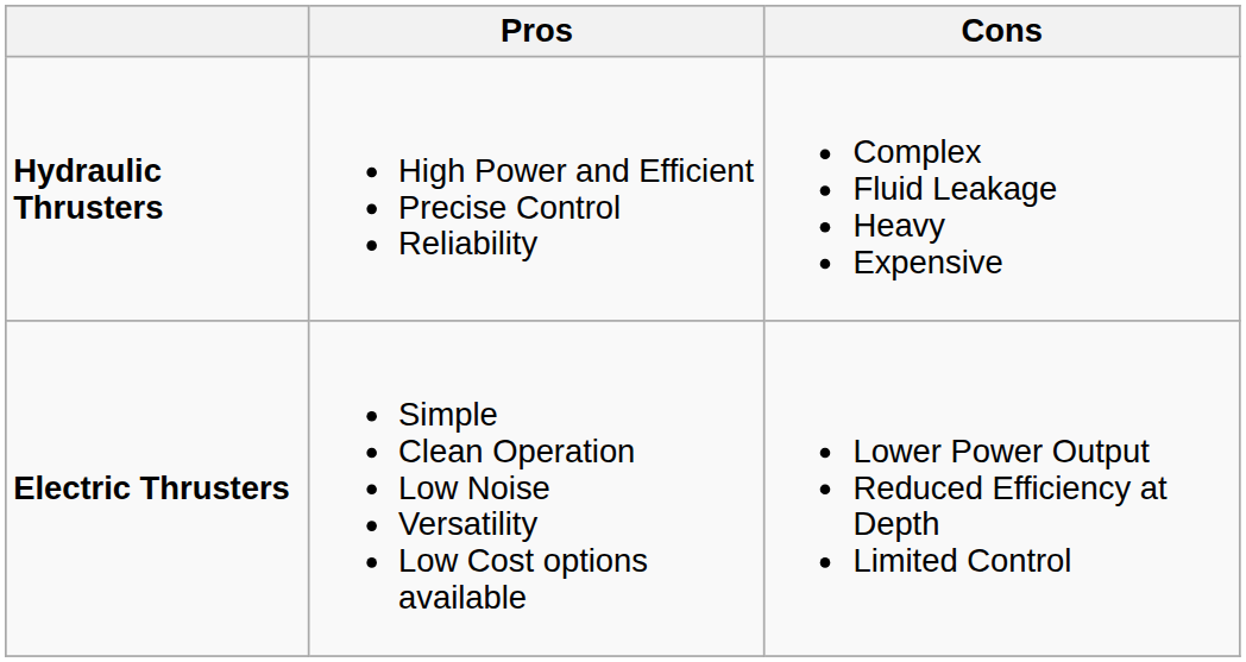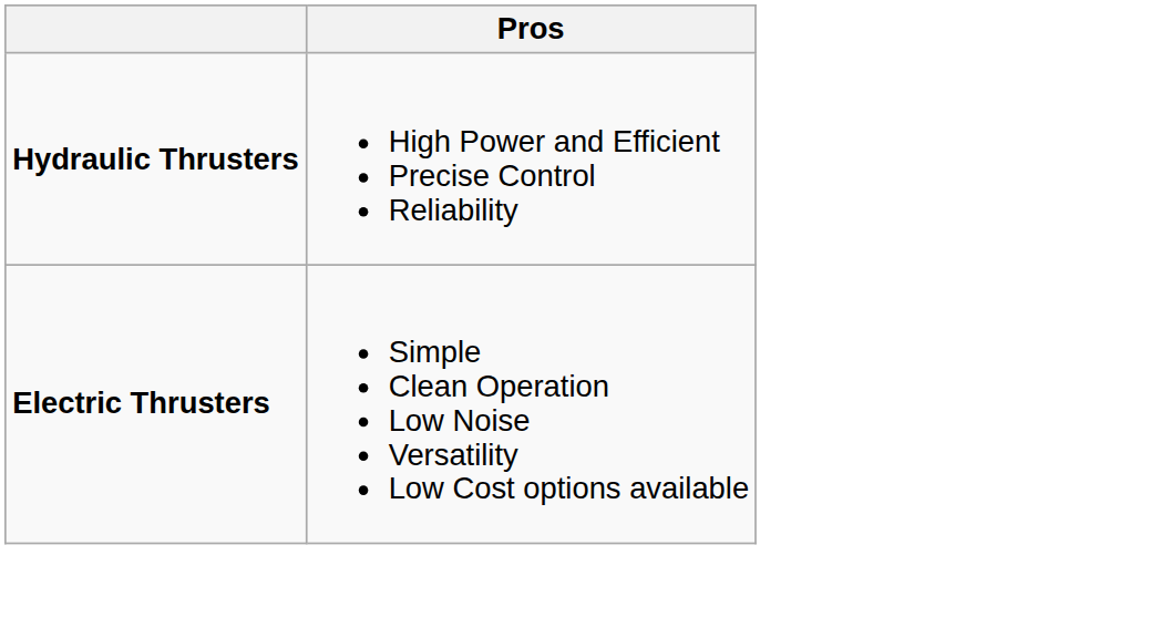 <table class="wikitable">
 <tr>
 <th></th>
 <th>Pros</th>
-<th>Cons</th>
 </tr>
 <tr>
 <td><strong>Hydraulic Thrusters</strong></td>
 <td><br><ul><li>High Power and Efficient</li><li>Precise Control</li><li>Reliability</li></ul></td>
-<td><br><ul><li>Complex</li><li>Fluid Leakage</li><li>Heavy</li><li>Expensive</li></ul></td>
 </tr>
 <tr>
 <td><strong>Electric Thrusters</strong></td>
 <td><br><ul><li>Simple</li><li>Clean Operation</li><li>Low Noise</li><li>Versatility</li><li>Low Cost options available</li></ul></td>
-<td><br><ul><li>Lower Power Output</li><li>Reduced Efficiency at Depth</li><li>Limited Control</li></ul></td>
 </tr>
 </table>
